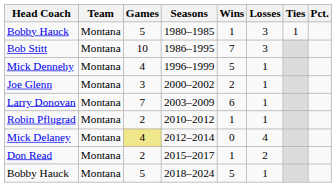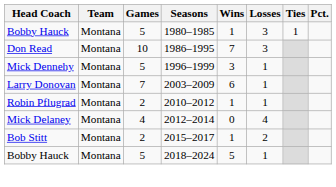 <table class="sortable wikitable" style="text-align:center">
 <tr>
 <th>Head Coach</th>
 <th>Team</th>
 <th>Games</th>
 <th>Seasons</th>
 <th>Wins</th>
 <th>Losses</th>
 <th>Ties</th>
 <th>Pct.</th>
 </tr>
 <tr>
 <td align=left><a href='#'>Bobby Hauck</a> </td>
 <td>Montana</td>
 <td>5</td>
 <td>1980–1985</td>
 <td>1</td>
 <td>3</td>
 <td>1</td>
 <td></td>
 </tr>
 <tr>
-<td align=left><a href='#'>Bob Stitt</a></td>
+<td align=left><a href='#'>Don Read</a></td>
 <td>Montana</td>
 <td>10</td>
 <td>1986–1995</td>
 <td>7</td>
 <td>3</td>
 <td style="background:#DCDCDC;"> </td>
 <td></td>
 </tr>
 <tr>
 <td align=left><a href='#'>Mick Dennehy</a></td>
 <td>Montana</td>
-<td>4</td>
+<td>5</td>
 <td>1996–1999</td>
-<td>5</td>
-<td>1</td>
-<td style="background:#DCDCDC;"> </td>
-<td></td>
-</tr>
-<tr>
-<td align=left><a href='#'>Joe Glenn</a></td>
-<td>Montana</td>
 <td>3</td>
-<td>2000–2002</td>
-<td>2</td>
 <td>1</td>
 <td style="background:#DCDCDC;"> </td>
 <td></td>
 </tr>
 <tr>
 <td align=left><a href='#'>Larry Donovan</a></td>
 <td>Montana</td>
 <td>7</td>
 <td>2003–2009</td>
 <td>6</td>
 <td>1</td>
 <td style="background:#DCDCDC;"> </td>
 <td></td>
 </tr>
 <tr>
 <td align=left><a href='#'>Robin Pflugrad</a></td>
 <td>Montana</td>
 <td>2</td>
 <td>2010–2012</td>
 <td>1</td>
 <td>1</td>
 <td style="background:#DCDCDC;"> </td>
 <td></td>
 </tr>
 <tr>
 <td align=left><a href='#'>Mick Delaney</a></td>
 <td>Montana</td>
-<td style="background: khaki;">4</td>
+<td>4</td>
 <td>2012–2014</td>
 <td>0</td>
 <td>4</td>
 <td style="background:#DCDCDC;"> </td>
 <td></td>
 </tr>
 <tr>
-<td align=left><a href='#'>Don Read</a></td>
+<td align=left><a href='#'>Bob Stitt</a></td>
 <td>Montana</td>
 <td>2</td>
 <td>2015–2017</td>
 <td>1</td>
 <td>2</td>
 <td style="background:#DCDCDC;"> </td>
 <td></td>
 </tr>
 <tr>
 <td align=left>Bobby Hauck </td>
 <td>Montana</td>
 <td>5</td>
 <td>2018–2024</td>
 <td>5</td>
 <td>1</td>
 <td style="background:#DCDCDC;"> </td>
 <td></td>
 </tr>
 </table>
